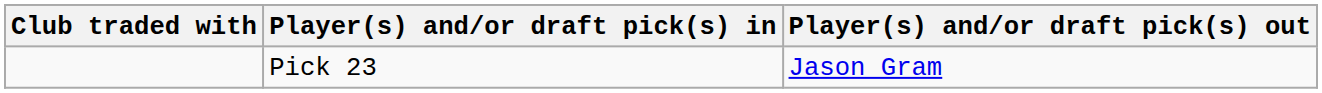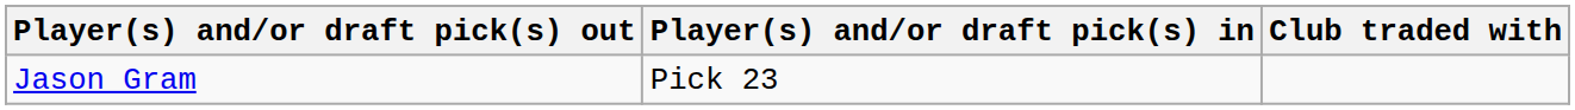 <table class="wikitable plainrowheaders">
 <tr>
+<th scope="col"><strong>Player(s) and/or draft pick(s) out</strong></th>
+<th scope="col"><strong>Player(s) and/or draft pick(s) in</strong></th>
 <th scope="col"><strong>Club traded with</strong></th>
-<th scope="col"><strong>Player(s) and/or draft pick(s) in</strong></th>
-<th scope="col"><strong>Player(s) and/or draft pick(s) out</strong></th>
 </tr>
 <tr>
+<td><a href='#'>Jason Gram</a></td>
+<td>Pick 23</td>
 <td></td>
-<td>Pick 23</td>
-<td><a href='#'>Jason Gram</a></td>
 </tr>
 </table>
